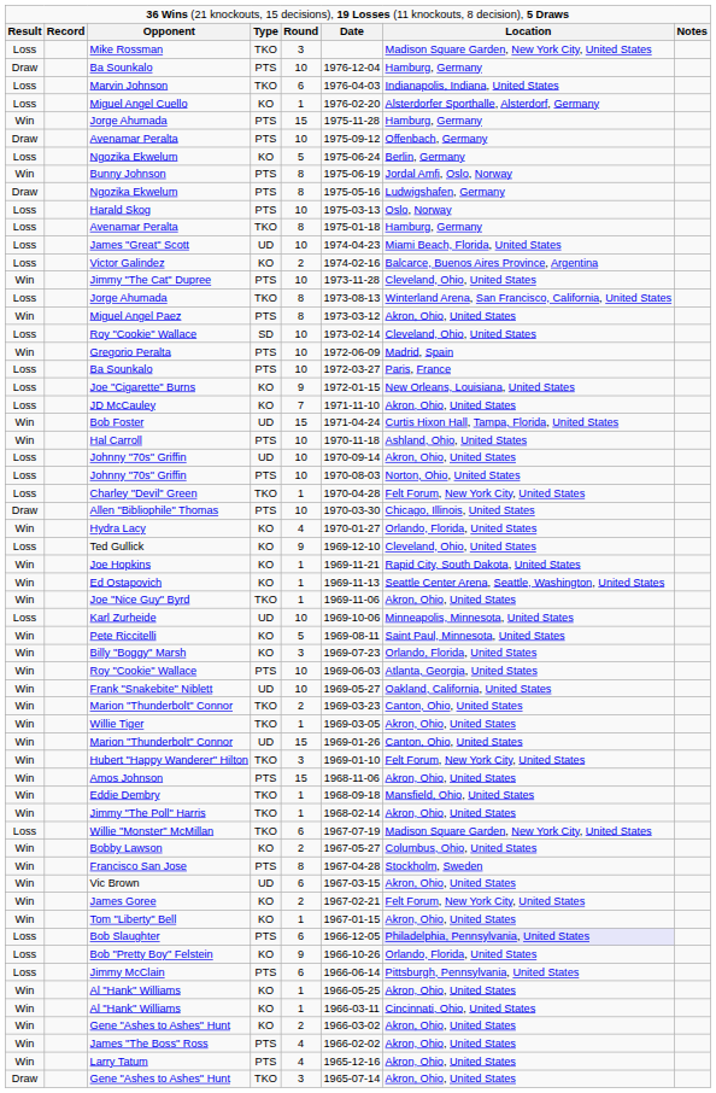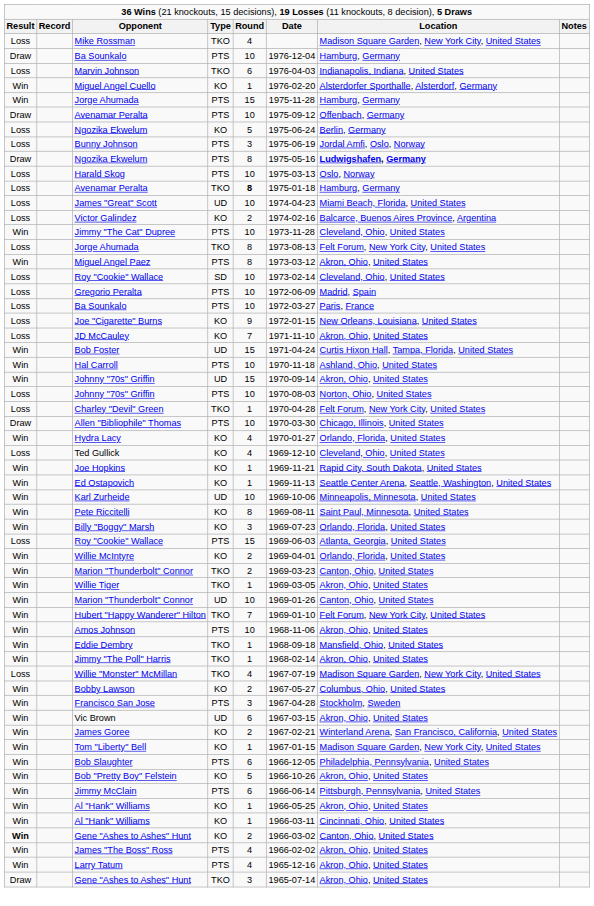 <table class="wikitable" style="text-align:center;font-size:88%;">
 <tr>
 <td colspan=8><strong>36 Wins</strong> (21 knockouts, 15 decisions), <strong>19 Losses</strong> (11 knockouts, 8 decision), <strong>5 Draws</strong></td>
 </tr>
 <tr>
 <th>Result</th>
 <th>Record</th>
 <th>Opponent</th>
 <th>Type</th>
 <th>Round</th>
 <th>Date</th>
 <th>Location</th>
 <th>Notes</th>
 </tr>
 <tr>
 <td>Loss</td>
 <td></td>
 <td align=left> <a href='#'>Mike Rossman</a></td>
 <td>TKO</td>
-<td>3</td>
+<td>4</td>
 <td></td>
 <td align=left> <a href='#'>Madison Square Garden</a>, <a href='#'>New York City</a>, <a href='#'>United States</a></td>
 <td align=left></td>
 </tr>
 <tr>
 <td>Draw</td>
 <td></td>
 <td align=left> <a href='#'>Ba Sounkalo</a></td>
 <td>PTS</td>
 <td>10</td>
 <td>1976-12-04</td>
 <td align=left> <a href='#'>Hamburg</a>, <a href='#'>Germany</a></td>
 <td align=left></td>
 </tr>
 <tr>
 <td>Loss</td>
 <td></td>
 <td align=left> <a href='#'>Marvin Johnson</a></td>
 <td>TKO</td>
 <td>6</td>
 <td>1976-04-03</td>
 <td align=left> <a href='#'>Indianapolis, Indiana</a>, <a href='#'>United States</a></td>
 <td align=left></td>
 </tr>
 <tr>
-<td>Loss</td>
+<td>Win</td>
 <td></td>
 <td align=left> <a href='#'>Miguel Angel Cuello</a></td>
 <td>KO</td>
 <td>1</td>
 <td>1976-02-20</td>
 <td align=left> <a href='#'>Alsterdorfer Sporthalle</a>, <a href='#'>Alsterdorf</a>, <a href='#'>Germany</a></td>
 <td align=left></td>
 </tr>
 <tr>
 <td>Win</td>
 <td></td>
 <td align=left> <a href='#'>Jorge Ahumada</a></td>
 <td>PTS</td>
 <td>15</td>
 <td>1975-11-28</td>
 <td align=left> <a href='#'>Hamburg</a>, <a href='#'>Germany</a></td>
 <td align=left></td>
 </tr>
 <tr>
 <td>Draw</td>
 <td></td>
 <td align=left> <a href='#'>Avenamar Peralta</a></td>
 <td>PTS</td>
 <td>10</td>
 <td>1975-09-12</td>
 <td align=left> <a href='#'>Offenbach</a>, <a href='#'>Germany</a></td>
 <td align=left></td>
 </tr>
 <tr>
 <td>Loss</td>
 <td></td>
 <td align=left> <a href='#'>Ngozika Ekwelum</a></td>
 <td>KO</td>
 <td>5</td>
 <td>1975-06-24</td>
 <td align=left> <a href='#'>Berlin</a>, <a href='#'>Germany</a></td>
 <td align=left></td>
 </tr>
 <tr>
-<td>Win</td>
+<td>Loss</td>
 <td></td>
 <td align=left> <a href='#'>Bunny Johnson</a></td>
 <td>PTS</td>
-<td>8</td>
+<td>3</td>
 <td>1975-06-19</td>
 <td align=left> <a href='#'>Jordal Amfi</a>, <a href='#'>Oslo</a>, <a href='#'>Norway</a></td>
 <td align=left></td>
 </tr>
 <tr>
 <td>Draw</td>
 <td></td>
 <td align=left> <a href='#'>Ngozika Ekwelum</a></td>
 <td>PTS</td>
 <td>8</td>
 <td>1975-05-16</td>
-<td align=left> <a href='#'>Ludwigshafen</a>, <a href='#'>Germany</a></td>
+<td align=left><strong> <a href='#'>Ludwigshafen</a>, <a href='#'>Germany</a></strong></td>
 <td align=left></td>
 </tr>
 <tr>
 <td>Loss</td>
 <td></td>
 <td align=left> <a href='#'>Harald Skog</a></td>
 <td>PTS</td>
 <td>10</td>
 <td>1975-03-13</td>
 <td align=left> <a href='#'>Oslo</a>, <a href='#'>Norway</a></td>
 <td align=left></td>
 </tr>
 <tr>
 <td>Loss</td>
 <td></td>
 <td align=left> <a href='#'>Avenamar Peralta</a></td>
 <td>TKO</td>
-<td>8</td>
+<td><strong>8</strong></td>
 <td>1975-01-18</td>
 <td align=left> <a href='#'>Hamburg</a>, <a href='#'>Germany</a></td>
 <td align=left></td>
 </tr>
 <tr>
 <td>Loss</td>
 <td></td>
 <td align=left> <a href='#'>James "Great" Scott</a></td>
 <td>UD</td>
 <td>10</td>
 <td>1974-04-23</td>
 <td align=left> <a href='#'>Miami Beach, Florida</a>, <a href='#'>United States</a></td>
 <td align=left></td>
 </tr>
 <tr>
 <td>Loss</td>
 <td></td>
 <td align=left> <a href='#'>Victor Galindez</a></td>
 <td>KO</td>
 <td>2</td>
 <td>1974-02-16</td>
 <td align=left> <a href='#'>Balcarce, Buenos Aires Province</a>, <a href='#'>Argentina</a></td>
 <td align=left></td>
 </tr>
 <tr>
 <td>Win</td>
 <td></td>
 <td align=left> <a href='#'>Jimmy "The Cat" Dupree</a></td>
 <td>PTS</td>
 <td>10</td>
 <td>1973-11-28</td>
 <td align=left> <a href='#'>Cleveland, Ohio</a>, <a href='#'>United States</a></td>
 <td align=left></td>
 </tr>
 <tr>
 <td>Loss</td>
 <td></td>
 <td align=left> <a href='#'>Jorge Ahumada</a></td>
 <td>TKO</td>
 <td>8</td>
 <td>1973-08-13</td>
-<td align=left> <a href='#'>Winterland Arena</a>, <a href='#'>San Francisco, California</a>, <a href='#'>United States</a></td>
+<td align=left> <a href='#'>Felt Forum</a>, <a href='#'>New York City</a>, <a href='#'>United States</a></td>
 <td align=left></td>
 </tr>
 <tr>
 <td>Win</td>
 <td></td>
 <td align=left> <a href='#'>Miguel Angel Paez</a></td>
 <td>PTS</td>
 <td>8</td>
 <td>1973-03-12</td>
 <td align=left> <a href='#'>Akron, Ohio</a>, <a href='#'>United States</a></td>
 <td align=left></td>
 </tr>
 <tr>
 <td>Loss</td>
 <td></td>
 <td align=left> <a href='#'>Roy "Cookie" Wallace</a></td>
 <td>SD</td>
 <td>10</td>
 <td>1973-02-14</td>
 <td align=left> <a href='#'>Cleveland, Ohio</a>, <a href='#'>United States</a></td>
 <td align=left></td>
 </tr>
 <tr>
-<td>Win</td>
+<td>Loss</td>
 <td></td>
 <td align=left> <a href='#'>Gregorio Peralta</a></td>
 <td>PTS</td>
 <td>10</td>
 <td>1972-06-09</td>
 <td align=left> <a href='#'>Madrid</a>, <a href='#'>Spain</a></td>
 <td align=left></td>
 </tr>
 <tr>
 <td>Loss</td>
 <td></td>
 <td align=left> <a href='#'>Ba Sounkalo</a></td>
 <td>PTS</td>
 <td>10</td>
 <td>1972-03-27</td>
 <td align=left> <a href='#'>Paris</a>, <a href='#'>France</a></td>
 <td align=left></td>
 </tr>
 <tr>
 <td>Loss</td>
 <td></td>
 <td align=left> <a href='#'>Joe "Cigarette" Burns</a></td>
 <td>KO</td>
 <td>9</td>
 <td>1972-01-15</td>
 <td align=left> <a href='#'>New Orleans, Louisiana</a>, <a href='#'>United States</a></td>
 <td align=left></td>
 </tr>
 <tr>
 <td>Loss</td>
 <td></td>
 <td align=left> <a href='#'>JD McCauley</a></td>
 <td>KO</td>
 <td>7</td>
 <td>1971-11-10</td>
 <td align=left> <a href='#'>Akron, Ohio</a>, <a href='#'>United States</a></td>
 <td align=left></td>
 </tr>
 <tr>
 <td>Win</td>
 <td></td>
 <td align=left> <a href='#'>Bob Foster</a></td>
 <td>UD</td>
 <td>15</td>
 <td>1971-04-24</td>
 <td align=left> <a href='#'>Curtis Hixon Hall</a>, <a href='#'>Tampa, Florida</a>, <a href='#'>United States</a></td>
 <td align=left></td>
 </tr>
 <tr>
 <td>Win</td>
 <td></td>
 <td align=left> <a href='#'>Hal Carroll</a></td>
 <td>PTS</td>
 <td>10</td>
 <td>1970-11-18</td>
 <td align=left> <a href='#'>Ashland, Ohio</a>, <a href='#'>United States</a></td>
 <td align=left></td>
 </tr>
 <tr>
-<td>Loss</td>
+<td>Win</td>
 <td></td>
 <td align=left> <a href='#'>Johnny "70s" Griffin</a></td>
 <td>UD</td>
-<td>10</td>
+<td>15</td>
 <td>1970-09-14</td>
 <td align=left> <a href='#'>Akron, Ohio</a>, <a href='#'>United States</a></td>
 <td align=left></td>
 </tr>
 <tr>
 <td>Loss</td>
 <td></td>
 <td align=left> <a href='#'>Johnny "70s" Griffin</a></td>
 <td>PTS</td>
 <td>10</td>
 <td>1970-08-03</td>
 <td align=left> <a href='#'>Norton, Ohio</a>, <a href='#'>United States</a></td>
 <td align=left></td>
 </tr>
 <tr>
 <td>Loss</td>
 <td></td>
 <td align=left> <a href='#'>Charley "Devil" Green</a></td>
 <td>TKO</td>
 <td>1</td>
 <td>1970-04-28</td>
 <td align=left> <a href='#'>Felt Forum</a>, <a href='#'>New York City</a>, <a href='#'>United States</a></td>
 <td align=left></td>
 </tr>
 <tr>
 <td>Draw</td>
 <td></td>
 <td align=left> <a href='#'>Allen "Bibliophile" Thomas</a></td>
 <td>PTS</td>
 <td>10</td>
 <td>1970-03-30</td>
 <td align=left> <a href='#'>Chicago, Illinois</a>, <a href='#'>United States</a></td>
 <td align=left></td>
 </tr>
 <tr>
 <td>Win</td>
 <td></td>
 <td align=left> <a href='#'>Hydra Lacy</a></td>
 <td>KO</td>
 <td>4</td>
 <td>1970-01-27</td>
 <td align=left> <a href='#'>Orlando, Florida</a>, <a href='#'>United States</a></td>
 <td align=left></td>
 </tr>
 <tr>
 <td>Loss</td>
 <td></td>
 <td align=left> Ted Gullick</td>
 <td>KO</td>
-<td>9</td>
+<td>4</td>
 <td>1969-12-10</td>
 <td align=left> <a href='#'>Cleveland, Ohio</a>, <a href='#'>United States</a></td>
 <td align=left></td>
 </tr>
 <tr>
 <td>Win</td>
 <td></td>
 <td align=left> <a href='#'>Joe Hopkins</a></td>
 <td>KO</td>
 <td>1</td>
 <td>1969-11-21</td>
 <td align=left> <a href='#'>Rapid City, South Dakota</a>, <a href='#'>United States</a></td>
 <td align=left></td>
 </tr>
 <tr>
 <td>Win</td>
 <td></td>
 <td align=left> <a href='#'>Ed Ostapovich</a></td>
 <td>KO</td>
 <td>1</td>
 <td>1969-11-13</td>
 <td align=left> <a href='#'>Seattle Center Arena</a>, <a href='#'>Seattle, Washington</a>, <a href='#'>United States</a></td>
 <td align=left></td>
 </tr>
 <tr>
 <td>Win</td>
 <td></td>
-<td align=left> <a href='#'>Joe "Nice Guy" Byrd</a></td>
-<td>TKO</td>
-<td>1</td>
-<td>1969-11-06</td>
-<td align=left> <a href='#'>Akron, Ohio</a>, <a href='#'>United States</a></td>
-<td align=left></td>
-</tr>
-<tr>
-<td>Loss</td>
-<td></td>
 <td align=left> <a href='#'>Karl Zurheide</a></td>
 <td>UD</td>
 <td>10</td>
 <td>1969-10-06</td>
 <td align=left> <a href='#'>Minneapolis, Minnesota</a>, <a href='#'>United States</a></td>
 <td align=left></td>
 </tr>
 <tr>
 <td>Win</td>
 <td></td>
 <td align=left> <a href='#'>Pete Riccitelli</a></td>
 <td>KO</td>
-<td>5</td>
+<td>8</td>
 <td>1969-08-11</td>
 <td align=left> <a href='#'>Saint Paul, Minnesota</a>, <a href='#'>United States</a></td>
 <td align=left></td>
 </tr>
 <tr>
 <td>Win</td>
 <td></td>
 <td align=left> <a href='#'>Billy "Boggy" Marsh</a></td>
 <td>KO</td>
 <td>3</td>
 <td>1969-07-23</td>
 <td align=left> <a href='#'>Orlando, Florida</a>, <a href='#'>United States</a></td>
 <td align=left></td>
 </tr>
 <tr>
-<td>Win</td>
+<td>Loss</td>
 <td></td>
 <td align=left> <a href='#'>Roy "Cookie" Wallace</a></td>
 <td>PTS</td>
-<td>10</td>
+<td>15</td>
 <td>1969-06-03</td>
 <td align=left> <a href='#'>Atlanta, Georgia</a>, <a href='#'>United States</a></td>
 <td align=left></td>
 </tr>
 <tr>
 <td>Win</td>
 <td></td>
-<td align=left> <a href='#'>Frank "Snakebite" Niblett</a></td>
-<td>UD</td>
-<td>10</td>
-<td>1969-05-27</td>
-<td align=left> <a href='#'>Oakland, California</a>, <a href='#'>United States</a></td>
+<td align=left> <a href='#'>Willie McIntyre</a></td>
+<td>KO</td>
+<td>2</td>
+<td>1969-04-01</td>
+<td align=left> <a href='#'>Orlando, Florida</a>, <a href='#'>United States</a></td>
 <td align=left></td>
 </tr>
 <tr>
 <td>Win</td>
 <td></td>
 <td align=left> <a href='#'>Marion "Thunderbolt" Connor</a></td>
 <td>TKO</td>
 <td>2</td>
 <td>1969-03-23</td>
 <td align=left> <a href='#'>Canton, Ohio</a>, <a href='#'>United States</a></td>
 <td align=left></td>
 </tr>
 <tr>
 <td>Win</td>
 <td></td>
 <td align=left> <a href='#'>Willie Tiger</a></td>
 <td>TKO</td>
 <td>1</td>
 <td>1969-03-05</td>
 <td align=left> <a href='#'>Akron, Ohio</a>, <a href='#'>United States</a></td>
 <td align=left></td>
 </tr>
 <tr>
 <td>Win</td>
 <td></td>
 <td align=left> <a href='#'>Marion "Thunderbolt" Connor</a></td>
 <td>UD</td>
-<td>15</td>
+<td>10</td>
 <td>1969-01-26</td>
 <td align=left> <a href='#'>Canton, Ohio</a>, <a href='#'>United States</a></td>
 <td align=left></td>
 </tr>
 <tr>
 <td>Win</td>
 <td></td>
 <td align=left> <a href='#'>Hubert "Happy Wanderer" Hilton</a></td>
 <td>TKO</td>
-<td>3</td>
+<td>7</td>
 <td>1969-01-10</td>
 <td align=left> <a href='#'>Felt Forum</a>, <a href='#'>New York City</a>, <a href='#'>United States</a></td>
 <td align=left></td>
 </tr>
 <tr>
 <td>Win</td>
 <td></td>
 <td align=left> <a href='#'>Amos Johnson</a></td>
 <td>PTS</td>
-<td>15</td>
+<td>10</td>
 <td>1968-11-06</td>
 <td align=left> <a href='#'>Akron, Ohio</a>, <a href='#'>United States</a></td>
 <td align=left></td>
 </tr>
 <tr>
 <td>Win</td>
 <td></td>
 <td align=left> <a href='#'>Eddie Dembry</a></td>
 <td>TKO</td>
 <td>1</td>
 <td>1968-09-18</td>
 <td align=left> <a href='#'>Mansfield, Ohio</a>, <a href='#'>United States</a></td>
 <td align=left></td>
 </tr>
 <tr>
 <td>Win</td>
 <td></td>
 <td align=left><a href='#'>Jimmy "The Poll" Harris</a></td>
 <td>TKO</td>
 <td>1</td>
 <td>1968-02-14</td>
 <td align=left> <a href='#'>Akron, Ohio</a>, <a href='#'>United States</a></td>
 <td align=left></td>
 </tr>
 <tr>
 <td>Loss</td>
 <td></td>
 <td align=left> <a href='#'>Willie "Monster" McMillan</a></td>
 <td>TKO</td>
-<td>6</td>
+<td>4</td>
 <td>1967-07-19</td>
 <td align=left> <a href='#'>Madison Square Garden</a>, <a href='#'>New York City</a>, <a href='#'>United States</a></td>
 <td align=left></td>
 </tr>
 <tr>
 <td>Win</td>
 <td></td>
 <td align=left> <a href='#'>Bobby Lawson</a></td>
 <td>KO</td>
 <td>2</td>
 <td>1967-05-27</td>
 <td align=left> <a href='#'>Columbus, Ohio</a>, <a href='#'>United States</a></td>
 <td align=left></td>
 </tr>
 <tr>
 <td>Win</td>
 <td></td>
 <td align=left> <a href='#'>Francisco San Jose</a></td>
 <td>PTS</td>
-<td>8</td>
+<td>3</td>
 <td>1967-04-28</td>
 <td align=left> <a href='#'>Stockholm</a>, <a href='#'>Sweden</a></td>
 <td align=left></td>
 </tr>
 <tr>
 <td>Win</td>
 <td></td>
 <td align=left> Vic Brown</td>
 <td>UD</td>
 <td>6</td>
 <td>1967-03-15</td>
 <td align=left> <a href='#'>Akron, Ohio</a>, <a href='#'>United States</a></td>
 <td align=left></td>
 </tr>
 <tr>
 <td>Win</td>
 <td></td>
 <td align=left> <a href='#'>James Goree</a></td>
 <td>KO</td>
 <td>2</td>
 <td>1967-02-21</td>
-<td align=left> <a href='#'>Felt Forum</a>, <a href='#'>New York City</a>, <a href='#'>United States</a></td>
+<td align=left> <a href='#'>Winterland Arena</a>, <a href='#'>San Francisco, California</a>, <a href='#'>United States</a></td>
 <td align=left></td>
 </tr>
 <tr>
 <td>Win</td>
 <td></td>
 <td align=left> <a href='#'>Tom "Liberty" Bell</a></td>
 <td>KO</td>
 <td>1</td>
 <td>1967-01-15</td>
-<td align=left> <a href='#'>Akron, Ohio</a>, <a href='#'>United States</a></td>
+<td align=left> <a href='#'>Madison Square Garden</a>, <a href='#'>New York City</a>, <a href='#'>United States</a></td>
 <td align=left></td>
 </tr>
 <tr>
-<td>Loss</td>
+<td>Win</td>
 <td></td>
 <td align=left> <a href='#'>Bob Slaughter</a></td>
 <td>PTS</td>
 <td>6</td>
 <td>1966-12-05</td>
-<td align=left style="background: lavender;"> <a href='#'>Philadelphia, Pennsylvania</a>, <a href='#'>United States</a></td>
+<td align=left> <a href='#'>Philadelphia, Pennsylvania</a>, <a href='#'>United States</a></td>
 <td align=left></td>
 </tr>
 <tr>
-<td>Loss</td>
+<td>Win</td>
 <td></td>
 <td align=left> <a href='#'>Bob "Pretty Boy" Felstein</a></td>
 <td>KO</td>
-<td>9</td>
+<td>5</td>
 <td>1966-10-26</td>
-<td align=left> <a href='#'>Orlando, Florida</a>, <a href='#'>United States</a></td>
+<td align=left> <a href='#'>Akron, Ohio</a>, <a href='#'>United States</a></td>
 <td align=left></td>
 </tr>
 <tr>
-<td>Loss</td>
+<td>Win</td>
 <td></td>
 <td align=left> <a href='#'>Jimmy McClain</a></td>
 <td>PTS</td>
 <td>6</td>
 <td>1966-06-14</td>
 <td align=left> <a href='#'>Pittsburgh, Pennsylvania</a>, <a href='#'>United States</a></td>
 <td align=left></td>
 </tr>
 <tr>
 <td>Win</td>
 <td></td>
 <td align=left> <a href='#'>Al "Hank" Williams</a></td>
 <td>KO</td>
 <td>1</td>
 <td>1966-05-25</td>
 <td align=left> <a href='#'>Akron, Ohio</a>, <a href='#'>United States</a></td>
 <td align=left></td>
 </tr>
 <tr>
 <td>Win</td>
 <td></td>
 <td align=left> <a href='#'>Al "Hank" Williams</a></td>
 <td>KO</td>
 <td>1</td>
 <td>1966-03-11</td>
 <td align=left> <a href='#'>Cincinnati, Ohio</a>, <a href='#'>United States</a></td>
 <td align=left></td>
 </tr>
 <tr>
-<td>Win</td>
+<td><strong>Win</strong></td>
 <td></td>
 <td align=left> <a href='#'>Gene "Ashes to Ashes" Hunt</a></td>
 <td>KO</td>
 <td>2</td>
 <td>1966-03-02</td>
-<td align=left> <a href='#'>Akron, Ohio</a>, <a href='#'>United States</a></td>
+<td align=left> <a href='#'>Canton, Ohio</a>, <a href='#'>United States</a></td>
 <td align=left></td>
 </tr>
 <tr>
 <td>Win</td>
 <td></td>
 <td align=left><a href='#'>James "The Boss" Ross</a></td>
 <td>PTS</td>
 <td>4</td>
 <td>1966-02-02</td>
 <td align=left> <a href='#'>Akron, Ohio</a>, <a href='#'>United States</a></td>
 <td align=left></td>
 </tr>
 <tr>
 <td>Win</td>
 <td></td>
 <td align=left> <a href='#'>Larry Tatum</a></td>
 <td>PTS</td>
 <td>4</td>
 <td>1965-12-16</td>
 <td align=left> <a href='#'>Akron, Ohio</a>, <a href='#'>United States</a></td>
 <td align=left></td>
 </tr>
 <tr>
 <td>Draw</td>
 <td></td>
 <td align=left> <a href='#'>Gene "Ashes to Ashes" Hunt</a></td>
 <td>TKO</td>
 <td>3</td>
 <td>1965-07-14</td>
 <td align=left> <a href='#'>Akron, Ohio</a>, <a href='#'>United States</a></td>
 <td align=left></td>
 </tr>
 </table>
